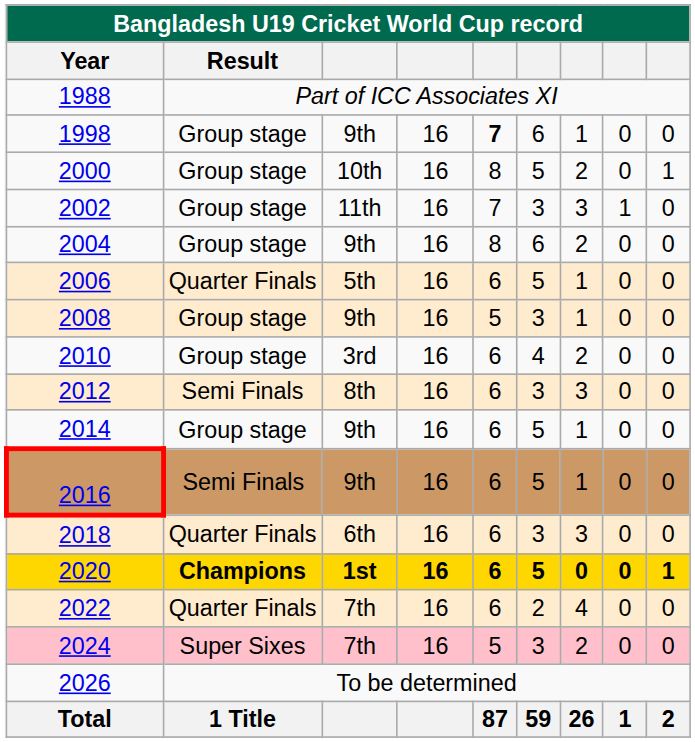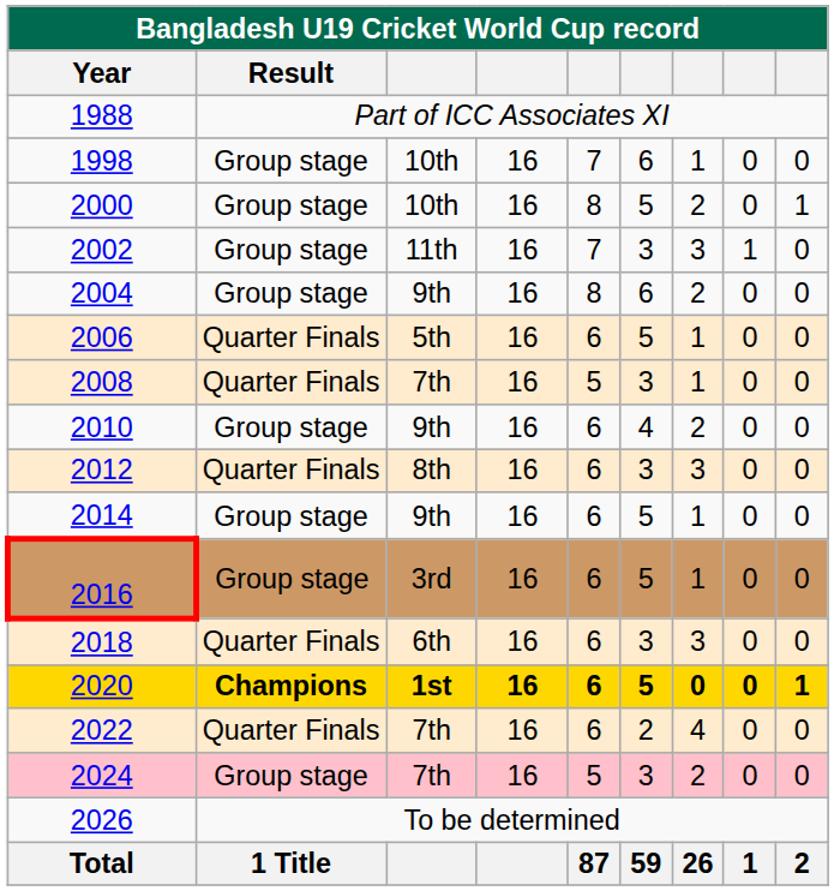 <table class="wikitable" style="font-size:90%; text-align:center">
 <tr>
 <th style="color:white; background:#006A4E;" colspan=9>Bangladesh U19 Cricket World Cup record</th>
 </tr>
 <tr>
 <th width="90">Year</th>
 <th>Result</th>
 <th width="40"></th>
 <th width="40"></th>
 <th width="20"></th>
 <th width="20"></th>
 <th width="20"></th>
 <th width="20"></th>
 <th width="20"></th>
 </tr>
 <tr>
 <td> <a href='#'>1988</a></td>
 <td colspan="8"><em>Part of ICC Associates XI</em></td>
 </tr>
 <tr>
 <td> <a href='#'>1998</a></td>
 <td>Group stage</td>
-<td>9th</td>
+<td>10th</td>
 <td>16</td>
-<td><strong>7</strong></td>
+<td>7</td>
 <td>6</td>
 <td>1</td>
 <td>0</td>
 <td>0</td>
 </tr>
 <tr>
 <td> <a href='#'>2000</a></td>
 <td>Group stage</td>
 <td>10th</td>
 <td>16</td>
 <td>8</td>
 <td>5</td>
 <td>2</td>
 <td>0</td>
 <td>1</td>
 </tr>
 <tr>
 <td> <a href='#'>2002</a></td>
 <td>Group stage</td>
 <td>11th</td>
 <td>16</td>
 <td>7</td>
 <td>3</td>
 <td>3</td>
 <td>1</td>
 <td>0</td>
 </tr>
 <tr>
 <td> <a href='#'>2004</a></td>
 <td>Group stage</td>
 <td>9th</td>
 <td>16</td>
 <td>8</td>
 <td>6</td>
 <td>2</td>
 <td>0</td>
 <td>0</td>
 </tr>
 <tr bgcolor=#ffebcd>
 <td> <a href='#'>2006</a></td>
 <td>Quarter Finals</td>
 <td>5th</td>
 <td>16</td>
 <td>6</td>
 <td>5</td>
 <td>1</td>
 <td>0</td>
 <td>0</td>
 </tr>
 <tr bgcolor=#ffebcd>
 <td> <a href='#'>2008</a></td>
-<td>Group stage</td>
-<td>9th</td>
+<td>Quarter Finals</td>
+<td>7th</td>
 <td>16</td>
 <td>5</td>
 <td>3</td>
 <td>1</td>
 <td>0</td>
 <td>0</td>
 </tr>
 <tr>
 <td> <a href='#'>2010</a></td>
 <td>Group stage</td>
-<td>3rd</td>
+<td>9th</td>
 <td>16</td>
 <td>6</td>
 <td>4</td>
 <td>2</td>
 <td>0</td>
 <td>0</td>
 </tr>
 <tr bgcolor=#ffebcd>
 <td> <a href='#'>2012</a></td>
-<td>Semi Finals</td>
+<td>Quarter Finals</td>
 <td>8th</td>
 <td>16</td>
 <td>6</td>
 <td>3</td>
 <td>3</td>
 <td>0</td>
 <td>0</td>
 </tr>
 <tr>
 <td> <a href='#'>2014</a></td>
 <td>Group stage</td>
 <td>9th</td>
 <td>16</td>
 <td>6</td>
 <td>5</td>
 <td>1</td>
 <td>0</td>
 <td>0</td>
 </tr>
 <tr bgcolor=#cc9966>
 <td style="border:3px solid red"><br> <a href='#'>2016</a></td>
-<td>Semi Finals</td>
-<td>9th</td>
+<td>Group stage</td>
+<td>3rd</td>
 <td>16</td>
 <td>6</td>
 <td>5</td>
 <td>1</td>
 <td>0</td>
 <td>0</td>
 </tr>
 <tr bgcolor=#ffebcd>
 <td> <a href='#'>2018</a></td>
 <td>Quarter Finals</td>
 <td>6th</td>
 <td>16</td>
 <td>6</td>
 <td>3</td>
 <td>3</td>
 <td>0</td>
 <td>0</td>
 </tr>
 <tr bgcolor=gold>
 <td> <a href='#'>2020</a></td>
 <td><strong>Champions</strong></td>
 <td><strong>1st</strong></td>
 <td><strong>16</strong></td>
 <td><strong>6</strong></td>
 <td><strong>5</strong></td>
 <td><strong>0</strong></td>
 <td><strong>0</strong></td>
 <td><strong>1</strong></td>
 </tr>
 <tr bgcolor=#ffebcd>
 <td> <a href='#'>2022</a></td>
 <td>Quarter Finals</td>
 <td>7th</td>
 <td>16</td>
 <td>6</td>
 <td>2</td>
 <td>4</td>
 <td>0</td>
 <td>0</td>
 </tr>
 <tr bgcolor=pink>
 <td> <a href='#'>2024</a></td>
-<td>Super Sixes</td>
+<td>Group stage</td>
 <td>7th</td>
 <td>16</td>
 <td>5</td>
 <td>3</td>
 <td>2</td>
 <td>0</td>
 <td>0</td>
 </tr>
 <tr>
 <td>  <a href='#'>2026</a></td>
 <td colspan=8>To be determined</td>
 </tr>
 <tr>
 <th>Total</th>
 <th>1 Title</th>
 <th></th>
 <th></th>
 <th>87</th>
 <th>59</th>
 <th>26</th>
 <th>1</th>
 <th>2</th>
 </tr>
 </table>
